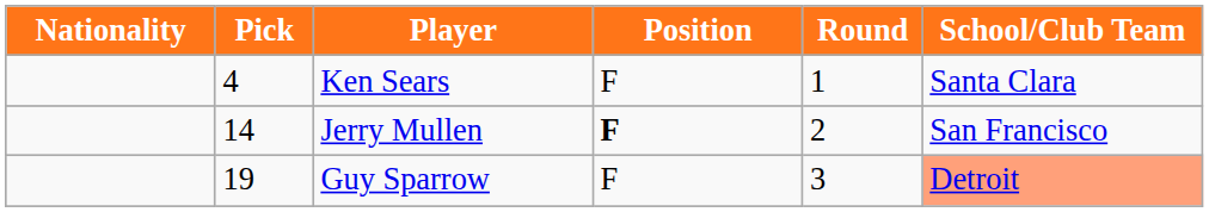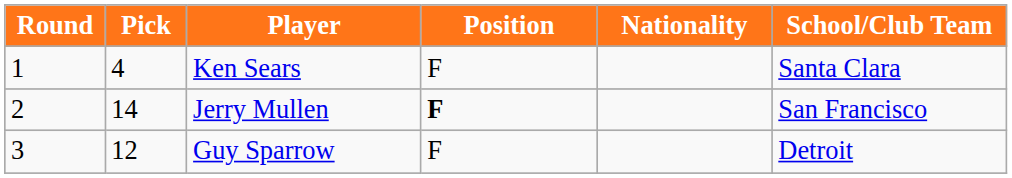 <table class="wikitable sortable sortable">
 <tr>
-<th style="background:#FF7518;color:#FFFFFF;" width="15%">Nationality</th>
+<th style="background:#FF7518;color:#FFFFFF;" width="7%">Round</th>
 <th style="background:#FF7518;color:#FFFFFF;" width="7%">Pick</th>
 <th style="background:#FF7518;color:#FFFFFF;" width="20%">Player</th>
 <th style="background:#FF7518;color:#FFFFFF;" width="15%">Position</th>
-<th style="background:#FF7518;color:#FFFFFF;" width="7%">Round</th>
+<th style="background:#FF7518;color:#FFFFFF;" width="15%">Nationality</th>
 <th style="background:#FF7518;color:#FFFFFF;" width="20%">School/Club Team</th>
 </tr>
 <tr>
-<td></td>
+<td>1</td>
 <td>4</td>
 <td><a href='#'>Ken Sears</a></td>
 <td>F</td>
-<td>1</td>
+<td></td>
 <td><a href='#'>Santa Clara</a></td>
 </tr>
 <tr>
-<td></td>
+<td>2</td>
 <td>14</td>
 <td><a href='#'>Jerry Mullen</a></td>
 <td><strong>F</strong></td>
-<td>2</td>
+<td></td>
 <td><a href='#'>San Francisco</a></td>
 </tr>
 <tr>
-<td></td>
-<td>19</td>
+<td>3</td>
+<td>12</td>
 <td><a href='#'>Guy Sparrow</a></td>
 <td>F</td>
-<td>3</td>
-<td style="background: lightsalmon;"><a href='#'>Detroit</a></td>
+<td></td>
+<td><a href='#'>Detroit</a></td>
 </tr>
 </table>
